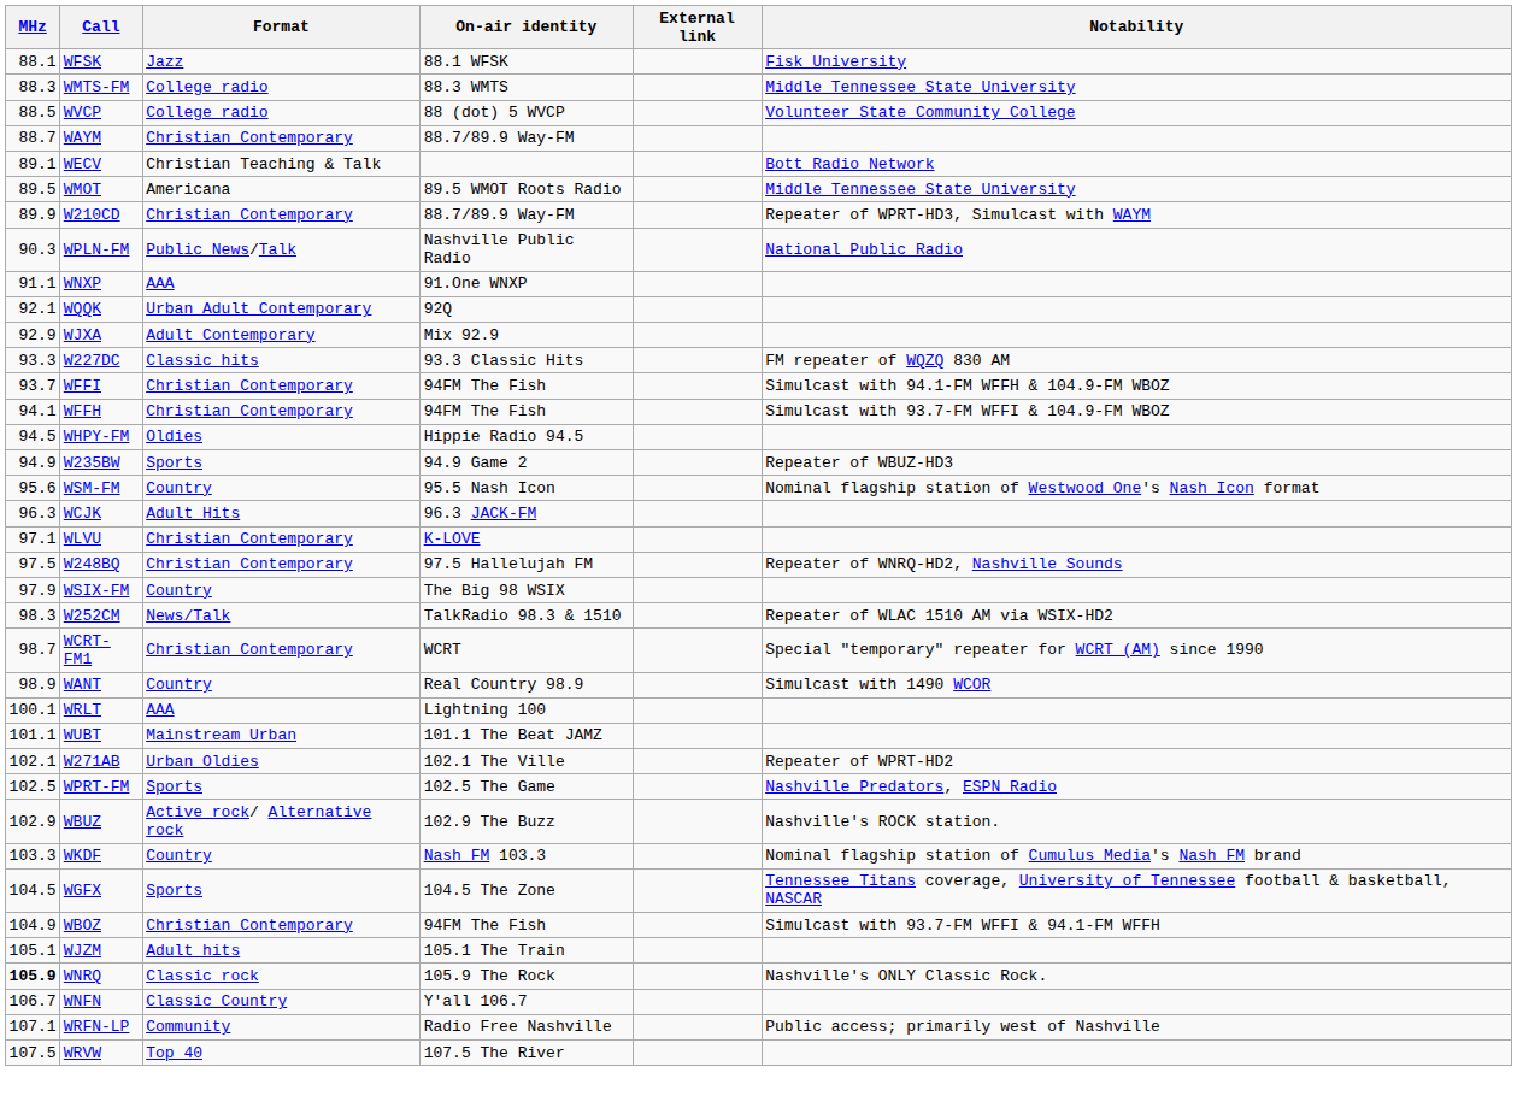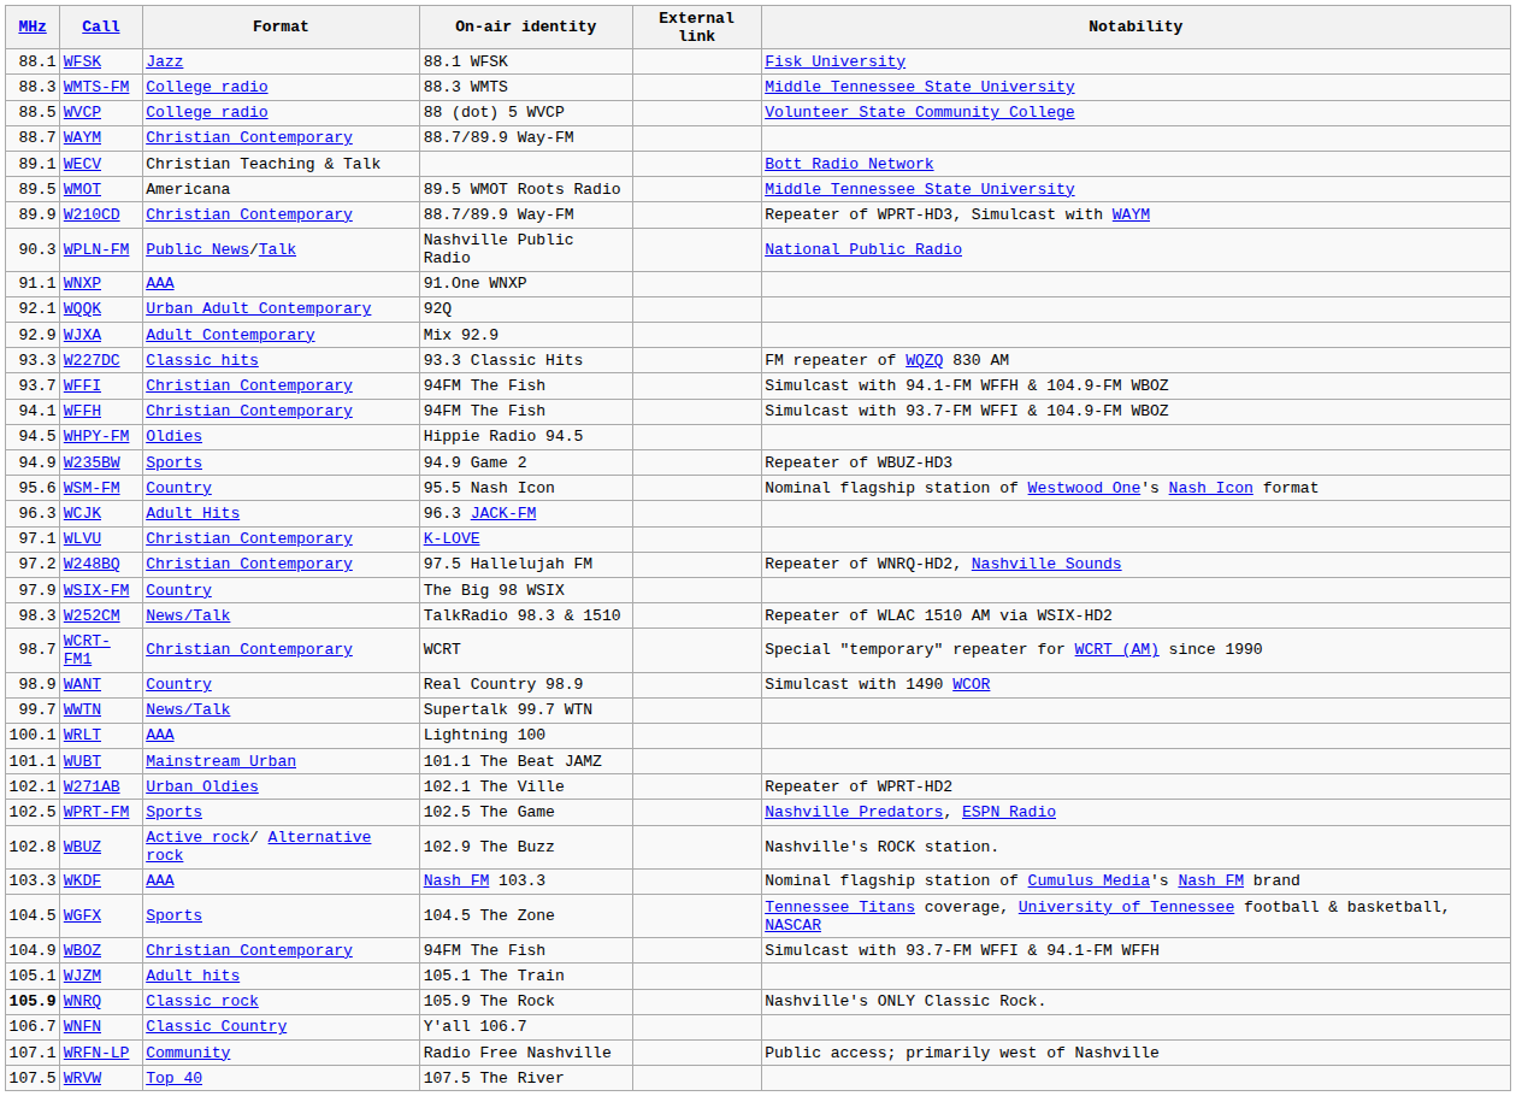 <table class="wikitable sortable">
 <tr>
 <th><a href='#'>MHz</a></th>
 <th><a href='#'>Call</a></th>
 <th>Format</th>
 <th>On-air identity</th>
 <th>External link</th>
 <th class="unsortable">Notability</th>
 </tr>
 <tr>
 <td align=right>88.1</td>
 <td><a href='#'>WFSK</a></td>
 <td><a href='#'>Jazz</a></td>
 <td>88.1 WFSK</td>
 <td></td>
 <td><a href='#'>Fisk University</a></td>
 </tr>
 <tr>
 <td align=right>88.3</td>
 <td><a href='#'>WMTS-FM</a></td>
 <td><a href='#'>College radio</a></td>
 <td>88.3 WMTS</td>
 <td></td>
 <td><a href='#'>Middle Tennessee State University</a></td>
 </tr>
 <tr>
 <td align=right>88.5</td>
 <td><a href='#'>WVCP</a></td>
 <td><a href='#'>College radio</a></td>
 <td>88 (dot) 5 WVCP</td>
 <td></td>
 <td><a href='#'>Volunteer State Community College</a></td>
 </tr>
 <tr>
 <td align=right>88.7</td>
 <td><a href='#'>WAYM</a></td>
 <td><a href='#'>Christian Contemporary</a></td>
 <td>88.7/89.9 Way-FM</td>
 <td></td>
 <td></td>
 </tr>
 <tr>
 <td align=right>89.1</td>
 <td><a href='#'>WECV</a></td>
 <td>Christian Teaching & Talk</td>
 <td></td>
 <td></td>
 <td><a href='#'>Bott Radio Network</a></td>
 </tr>
 <tr>
 <td align=right>89.5</td>
 <td><a href='#'>WMOT</a></td>
 <td>Americana</td>
 <td>89.5  WMOT Roots Radio</td>
 <td></td>
 <td><a href='#'>Middle Tennessee State University</a></td>
 </tr>
 <tr>
 <td align=right>89.9</td>
 <td><a href='#'>W210CD</a></td>
 <td><a href='#'>Christian Contemporary</a></td>
 <td>88.7/89.9 Way-FM</td>
 <td></td>
 <td>Repeater of WPRT-HD3, Simulcast with <a href='#'>WAYM</a></td>
 </tr>
 <tr>
 <td align=right>90.3</td>
 <td><a href='#'>WPLN-FM</a></td>
 <td><a href='#'>Public News</a>/<a href='#'>Talk</a></td>
 <td>Nashville Public Radio</td>
 <td></td>
 <td><a href='#'>National Public Radio</a></td>
 </tr>
 <tr>
 <td align=right>91.1</td>
 <td><a href='#'>WNXP</a></td>
 <td><a href='#'>AAA</a></td>
 <td>91.One WNXP</td>
 <td></td>
 <td></td>
 </tr>
 <tr>
 <td align=right>92.1</td>
 <td><a href='#'>WQQK</a></td>
 <td><a href='#'>Urban Adult Contemporary</a></td>
 <td>92Q</td>
 <td></td>
 <td></td>
 </tr>
 <tr>
 <td align=right>92.9</td>
 <td><a href='#'>WJXA</a></td>
 <td><a href='#'>Adult Contemporary</a></td>
 <td>Mix 92.9</td>
 <td></td>
 <td></td>
 </tr>
 <tr>
 <td align=right>93.3</td>
 <td><a href='#'>W227DC</a></td>
 <td><a href='#'>Classic hits</a></td>
 <td>93.3 Classic Hits</td>
 <td></td>
 <td>FM repeater of <a href='#'>WQZQ</a> 830 AM</td>
 </tr>
 <tr>
 <td align=right>93.7</td>
 <td><a href='#'>WFFI</a></td>
 <td><a href='#'>Christian Contemporary</a></td>
 <td>94FM The Fish</td>
 <td></td>
 <td>Simulcast with 94.1-FM WFFH & 104.9-FM WBOZ</td>
 </tr>
 <tr>
 <td align=right>94.1</td>
 <td><a href='#'>WFFH</a></td>
 <td><a href='#'>Christian Contemporary</a></td>
 <td>94FM The Fish</td>
 <td></td>
 <td>Simulcast with 93.7-FM WFFI & 104.9-FM WBOZ</td>
 </tr>
 <tr>
 <td align=right>94.5</td>
 <td><a href='#'>WHPY-FM</a></td>
 <td><a href='#'>Oldies</a></td>
 <td>Hippie Radio 94.5</td>
 <td></td>
 <td></td>
 </tr>
 <tr>
 <td align=right>94.9</td>
 <td><a href='#'>W235BW</a></td>
 <td><a href='#'>Sports</a></td>
 <td>94.9 Game 2</td>
 <td></td>
 <td>Repeater of WBUZ-HD3</td>
 </tr>
 <tr>
 <td align=right>95.6</td>
 <td><a href='#'>WSM-FM</a></td>
 <td><a href='#'>Country</a></td>
 <td>95.5 Nash Icon</td>
 <td></td>
 <td>Nominal flagship station of <a href='#'>Westwood One</a>'s <a href='#'>Nash Icon</a> format</td>
 </tr>
 <tr>
 <td align=right>96.3</td>
 <td><a href='#'>WCJK</a></td>
 <td><a href='#'>Adult Hits</a></td>
 <td>96.3 <a href='#'>JACK-FM</a></td>
 <td></td>
 <td></td>
 </tr>
 <tr>
 <td align=right>97.1</td>
 <td><a href='#'>WLVU</a></td>
 <td><a href='#'>Christian Contemporary</a></td>
 <td><a href='#'>K-LOVE</a></td>
 <td></td>
 <td></td>
 </tr>
 <tr>
-<td align=right>97.5</td>
+<td align=right>97.2</td>
 <td><a href='#'>W248BQ</a></td>
 <td><a href='#'>Christian Contemporary</a></td>
 <td>97.5 Hallelujah FM</td>
 <td></td>
 <td>Repeater of WNRQ-HD2, <a href='#'>Nashville Sounds</a></td>
 </tr>
 <tr>
 <td align=right>97.9</td>
 <td><a href='#'>WSIX-FM</a></td>
 <td><a href='#'>Country</a></td>
 <td>The Big 98 WSIX</td>
 <td></td>
 <td></td>
 </tr>
 <tr>
 <td align=right>98.3</td>
 <td><a href='#'>W252CM</a></td>
 <td><a href='#'>News/Talk</a></td>
 <td>TalkRadio 98.3 & 1510</td>
 <td></td>
 <td>Repeater of WLAC 1510 AM via WSIX-HD2</td>
 </tr>
 <tr>
 <td align=right>98.7</td>
 <td><a href='#'>WCRT-FM1</a></td>
 <td><a href='#'>Christian Contemporary</a></td>
 <td>WCRT</td>
 <td></td>
 <td>Special "temporary" repeater for <a href='#'>WCRT (AM)</a> since 1990</td>
 </tr>
 <tr>
 <td align=right>98.9</td>
 <td><a href='#'>WANT</a></td>
 <td><a href='#'>Country</a></td>
 <td>Real Country 98.9</td>
 <td></td>
 <td>Simulcast with 1490 <a href='#'>WCOR</a></td>
 </tr>
 <tr>
+<td align=right>99.7</td>
+<td><a href='#'>WWTN</a></td>
+<td><a href='#'>News/Talk</a></td>
+<td>Supertalk 99.7 WTN</td>
+<td></td>
+<td></td>
+</tr>
+<tr>
 <td align=right>100.1</td>
 <td><a href='#'>WRLT</a></td>
 <td><a href='#'>AAA</a></td>
 <td>Lightning 100</td>
 <td></td>
 <td></td>
 </tr>
 <tr>
 <td align=right>101.1</td>
 <td><a href='#'>WUBT</a></td>
 <td><a href='#'>Mainstream Urban</a></td>
 <td>101.1 The Beat JAMZ</td>
 <td></td>
 <td></td>
 </tr>
 <tr>
 <td align=right>102.1</td>
 <td><a href='#'>W271AB</a></td>
 <td><a href='#'>Urban Oldies</a></td>
 <td>102.1 The Ville</td>
 <td></td>
 <td>Repeater of WPRT-HD2</td>
 </tr>
 <tr>
 <td align=right>102.5</td>
 <td><a href='#'>WPRT-FM</a></td>
 <td><a href='#'>Sports</a></td>
 <td>102.5 The Game</td>
 <td></td>
 <td><a href='#'>Nashville Predators</a>, <a href='#'>ESPN Radio</a></td>
 </tr>
 <tr>
-<td align=right>102.9</td>
+<td align=right>102.8</td>
 <td><a href='#'>WBUZ</a></td>
 <td><a href='#'>Active rock</a>/ <a href='#'>Alternative rock</a></td>
 <td>102.9 The Buzz</td>
 <td></td>
 <td>Nashville's ROCK station.</td>
 </tr>
 <tr>
 <td align=right>103.3</td>
 <td><a href='#'>WKDF</a></td>
-<td><a href='#'>Country</a></td>
+<td><a href='#'>AAA</a></td>
 <td><a href='#'>Nash FM</a> 103.3</td>
 <td></td>
 <td>Nominal flagship station of <a href='#'>Cumulus Media</a>'s <a href='#'>Nash FM</a> brand</td>
 </tr>
 <tr>
 <td align=right>104.5</td>
 <td><a href='#'>WGFX</a></td>
 <td><a href='#'>Sports</a></td>
 <td>104.5 The Zone</td>
 <td></td>
 <td><a href='#'>Tennessee Titans</a> coverage, <a href='#'>University of Tennessee</a> football & basketball, <a href='#'>NASCAR</a></td>
 </tr>
 <tr>
 <td align=right>104.9</td>
 <td><a href='#'>WBOZ</a></td>
 <td><a href='#'>Christian Contemporary</a></td>
 <td>94FM The Fish</td>
 <td></td>
 <td>Simulcast with 93.7-FM WFFI & 94.1-FM WFFH</td>
 </tr>
 <tr>
 <td align=right>105.1</td>
 <td><a href='#'>WJZM</a></td>
 <td><a href='#'>Adult hits</a></td>
 <td>105.1 The Train</td>
 <td></td>
 <td></td>
 </tr>
 <tr>
 <td align=right><strong>105.9</strong></td>
 <td><a href='#'>WNRQ</a></td>
 <td><a href='#'>Classic rock</a></td>
 <td>105.9 The Rock</td>
 <td></td>
 <td>Nashville's ONLY Classic Rock.</td>
 </tr>
 <tr>
 <td align=right>106.7</td>
 <td><a href='#'>WNFN</a></td>
 <td><a href='#'>Classic Country</a></td>
 <td>Y'all 106.7</td>
 <td></td>
 <td></td>
 </tr>
 <tr>
 <td align=right>107.1</td>
 <td><a href='#'>WRFN-LP</a></td>
 <td><a href='#'>Community</a></td>
 <td>Radio Free Nashville</td>
 <td></td>
 <td>Public access; primarily west of Nashville</td>
 </tr>
 <tr>
 <td align=right>107.5</td>
 <td><a href='#'>WRVW</a></td>
 <td><a href='#'>Top 40</a></td>
 <td>107.5 The River</td>
 <td></td>
 <td></td>
 </tr>
 </table>
